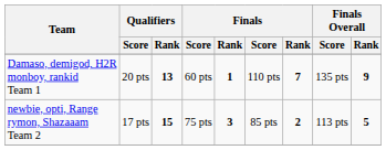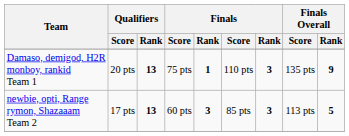 <table class="wikitable" style="font-size:90%">
 <tr>
 <th rowspan=2>Team</th>
 <th colspan=2>Qualifiers</th>
 <th colspan=4>Finals</th>
 <th colspan=2>Finals<br>Overall</th>
 </tr>
 <tr style="font-size:95%">
 <th>Score</th>
 <th>Rank</th>
 <th>Score</th>
 <th>Rank</th>
 <th>Score</th>
 <th>Rank</th>
 <th>Score</th>
 <th>Rank</th>
 </tr>
 <tr style="font-size:95%">
 </tr>
 <tr align=center>
 <td align=left><a href='#'>Damaso, demigod, H2R<br>monboy, rankid</a><br>Team 1</td>
 <td>20 pts</td>
 <td><strong>13</strong></td>
-<td>60 pts</td>
+<td>75 pts</td>
 <td><strong>1</strong></td>
 <td>110 pts</td>
-<td><strong>7</strong></td>
+<td><strong>3</strong></td>
 <td>135 pts</td>
 <td><strong>9</strong></td>
 </tr>
 <tr align=center>
 <td align=left><a href='#'>newbie, opti, Range<br>rymon, Shazaaam</a><br>Team 2</td>
 <td>17 pts</td>
-<td><strong>15</strong></td>
-<td>75 pts</td>
+<td><strong>13</strong></td>
+<td>60 pts</td>
 <td><strong>3</strong></td>
 <td>85 pts</td>
-<td><strong>2</strong></td>
+<td><strong>3</strong></td>
 <td>113 pts</td>
 <td><strong>5</strong></td>
 </tr>
 <tr>
 </tr>
 </table>
